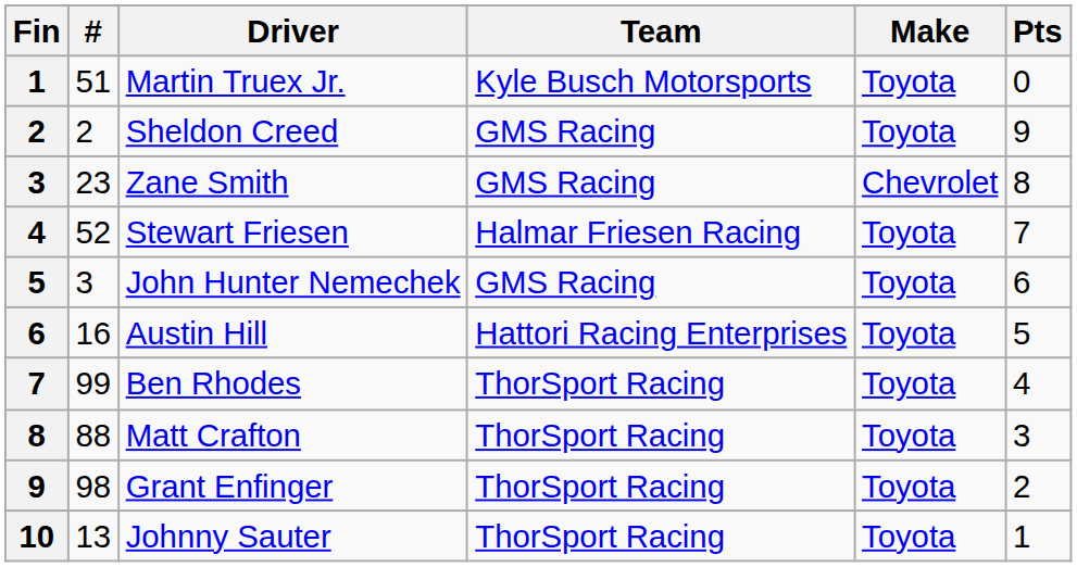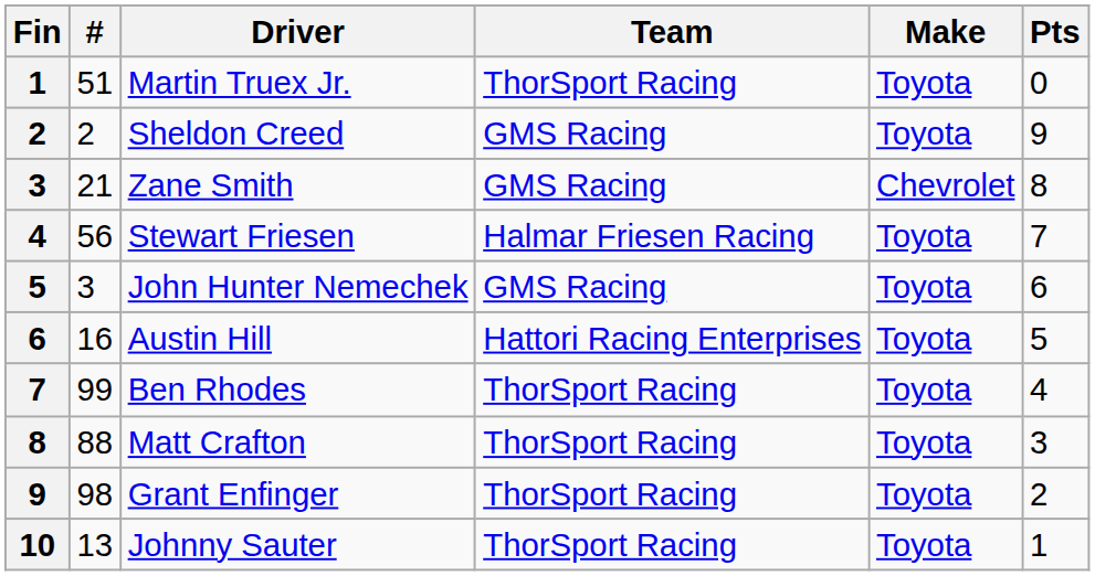 <table class="wikitable" style="font-size: 95%;">
 <tr>
 <th>Fin</th>
 <th>#</th>
 <th>Driver</th>
 <th>Team</th>
 <th>Make</th>
 <th>Pts</th>
 </tr>
 <tr>
 <th>1</th>
 <td>51</td>
 <td><a href='#'>Martin Truex Jr.</a></td>
-<td><a href='#'>Kyle Busch Motorsports</a></td>
+<td><a href='#'>ThorSport Racing</a></td>
 <td><a href='#'>Toyota</a></td>
 <td>0</td>
 </tr>
 <tr>
 <th>2</th>
 <td>2</td>
 <td><a href='#'>Sheldon Creed</a></td>
 <td><a href='#'>GMS Racing</a></td>
 <td><a href='#'>Toyota</a></td>
 <td>9</td>
 </tr>
 <tr>
 <th>3</th>
-<td>23</td>
+<td>21</td>
 <td><a href='#'>Zane Smith</a></td>
 <td><a href='#'>GMS Racing</a></td>
 <td><a href='#'>Chevrolet</a></td>
 <td>8</td>
 </tr>
 <tr>
 <th>4</th>
-<td>52</td>
+<td>56</td>
 <td><a href='#'>Stewart Friesen</a></td>
 <td><a href='#'>Halmar Friesen Racing</a></td>
 <td><a href='#'>Toyota</a></td>
 <td>7</td>
 </tr>
 <tr>
 <th>5</th>
 <td>3</td>
 <td><a href='#'>John Hunter Nemechek</a></td>
 <td><a href='#'>GMS Racing</a></td>
 <td><a href='#'>Toyota</a></td>
 <td>6</td>
 </tr>
 <tr>
 <th>6</th>
 <td>16</td>
 <td><a href='#'>Austin Hill</a></td>
 <td><a href='#'>Hattori Racing Enterprises</a></td>
 <td><a href='#'>Toyota</a></td>
 <td>5</td>
 </tr>
 <tr>
 <th>7</th>
 <td>99</td>
 <td><a href='#'>Ben Rhodes</a></td>
 <td><a href='#'>ThorSport Racing</a></td>
 <td><a href='#'>Toyota</a></td>
 <td>4</td>
 </tr>
 <tr>
 <th>8</th>
 <td>88</td>
 <td><a href='#'>Matt Crafton</a></td>
 <td><a href='#'>ThorSport Racing</a></td>
 <td><a href='#'>Toyota</a></td>
 <td>3</td>
 </tr>
 <tr>
 <th>9</th>
 <td>98</td>
 <td><a href='#'>Grant Enfinger</a></td>
 <td><a href='#'>ThorSport Racing</a></td>
 <td><a href='#'>Toyota</a></td>
 <td>2</td>
 </tr>
 <tr>
 <th>10</th>
 <td>13</td>
 <td><a href='#'>Johnny Sauter</a></td>
 <td><a href='#'>ThorSport Racing</a></td>
 <td><a href='#'>Toyota</a></td>
 <td>1</td>
 </tr>
 </table>
